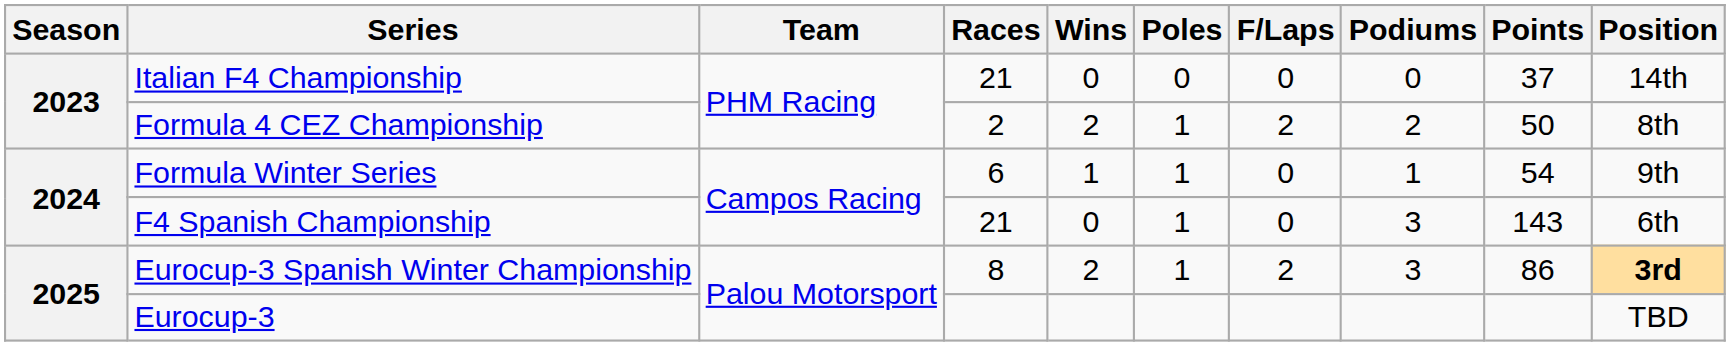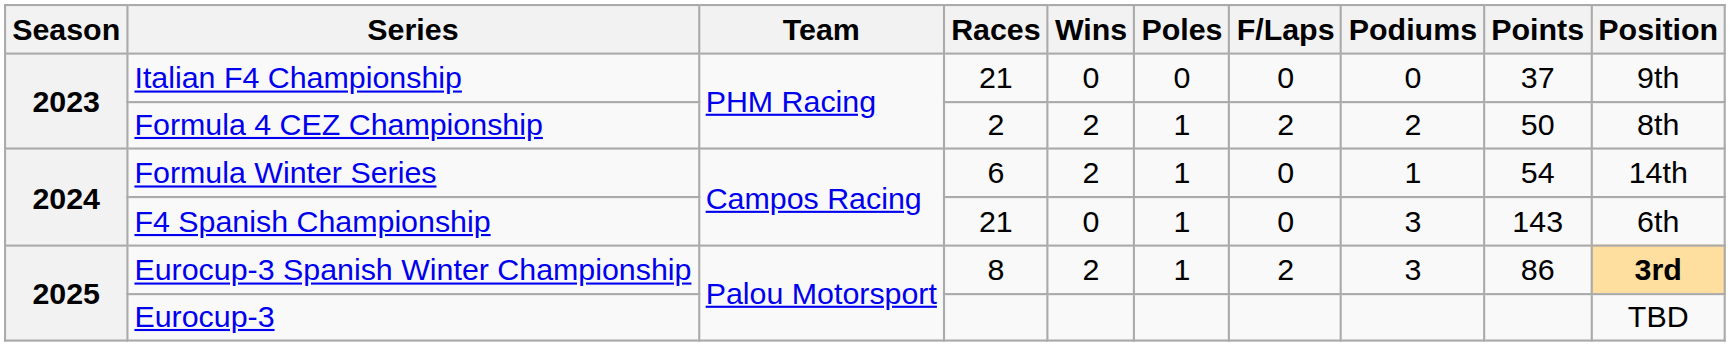 <table class="wikitable" style="font-size: 90%; text-align:center">
 <tr>
 <th>Season</th>
 <th>Series</th>
 <th>Team</th>
 <th>Races</th>
 <th>Wins</th>
 <th>Poles</th>
 <th>F/Laps</th>
 <th>Podiums</th>
 <th>Points</th>
 <th>Position</th>
 </tr>
 <tr>
 <th rowspan="2">2023</th>
 <td align="left"><a href='#'>Italian F4 Championship</a></td>
 <td rowspan="2" align="left"><a href='#'>PHM Racing</a></td>
 <td>21</td>
 <td>0</td>
 <td>0</td>
 <td>0</td>
 <td>0</td>
 <td>37</td>
-<td>14th</td>
+<td>9th</td>
 </tr>
 <tr>
 <td align="left"><a href='#'>Formula 4 CEZ Championship</a></td>
 <td>2</td>
 <td>2</td>
 <td>1</td>
 <td>2</td>
 <td>2</td>
 <td>50</td>
 <td>8th</td>
 </tr>
 <tr>
 <th rowspan="2">2024</th>
 <td align="left"><a href='#'>Formula Winter Series</a></td>
 <td rowspan="2" align="left"><a href='#'>Campos Racing</a></td>
 <td>6</td>
-<td>1</td>
+<td>2</td>
 <td>1</td>
 <td>0</td>
 <td>1</td>
 <td>54</td>
-<td>9th</td>
+<td>14th</td>
 </tr>
 <tr>
 <td align=left><a href='#'>F4 Spanish Championship</a></td>
 <td>21</td>
 <td>0</td>
 <td>1</td>
 <td>0</td>
 <td>3</td>
 <td>143</td>
 <td>6th</td>
 </tr>
 <tr>
 <th rowspan="2">2025</th>
 <td align="left" nowrap><a href='#'>Eurocup-3 Spanish Winter Championship</a></td>
 <td rowspan="2"  align="left" nowrap><a href='#'>Palou Motorsport</a></td>
 <td>8</td>
 <td>2</td>
 <td>1</td>
 <td>2</td>
 <td>3</td>
 <td>86</td>
 <td style="background:#FFDF9F;"><strong>3rd</strong></td>
 </tr>
 <tr>
 <td align="left"><a href='#'>Eurocup-3</a></td>
 <td></td>
 <td></td>
 <td></td>
 <td></td>
 <td></td>
 <td></td>
 <td>TBD</td>
 </tr>
 </table>
